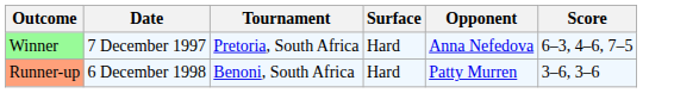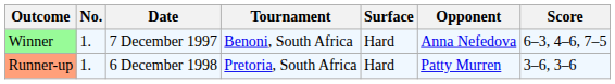 <table class="sortable wikitable" style=font-size:97%>
 <tr>
 <th>Outcome</th>
+<th>No.</th>
 <th>Date</th>
 <th>Tournament</th>
 <th>Surface</th>
 <th>Opponent</th>
 <th>Score</th>
 </tr>
 <tr style="background:#f0f8ff;">
 <td style="background:#98fb98;">Winner</td>
+<td>1.</td>
 <td>7 December 1997</td>
-<td><a href='#'>Pretoria</a>, South Africa</td>
+<td><a href='#'>Benoni</a>, South Africa</td>
 <td>Hard</td>
 <td> <a href='#'>Anna Nefedova</a></td>
 <td>6–3, 4–6, 7–5</td>
 </tr>
 <tr style="background:#f0f8ff;">
 <td style="background:#ffa07a;">Runner-up</td>
+<td>1.</td>
 <td>6 December 1998</td>
-<td><a href='#'>Benoni</a>, South Africa</td>
+<td><a href='#'>Pretoria</a>, South Africa</td>
 <td>Hard</td>
 <td> <a href='#'>Patty Murren</a></td>
 <td>3–6, 3–6</td>
 </tr>
 </table>
